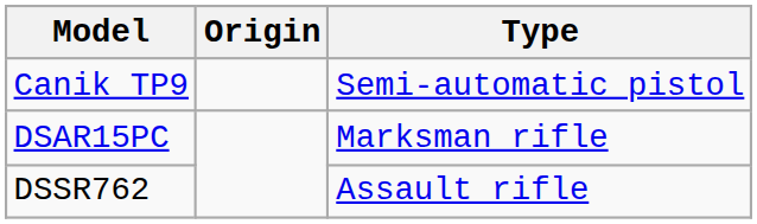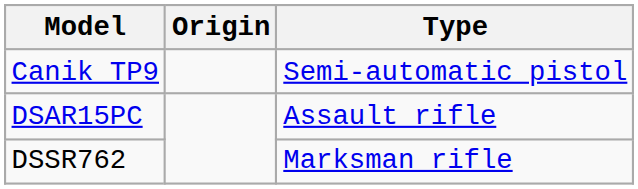 <table class="wikitable">
 <tr>
 <th>Model</th>
 <th>Origin</th>
 <th>Type</th>
 </tr>
 <tr>
 <td><a href='#'>Canik TP9</a></td>
 <td></td>
 <td><a href='#'>Semi-automatic pistol</a></td>
 </tr>
 <tr>
 <td><a href='#'>DSAR15PC</a></td>
 <td rowspan="2"></td>
-<td><a href='#'>Marksman rifle</a></td>
+<td><a href='#'>Assault rifle</a></td>
 </tr>
 <tr>
 <td>DSSR762</td>
-<td><a href='#'>Assault rifle</a></td>
+<td><a href='#'>Marksman rifle</a></td>
 </tr>
 </table>
